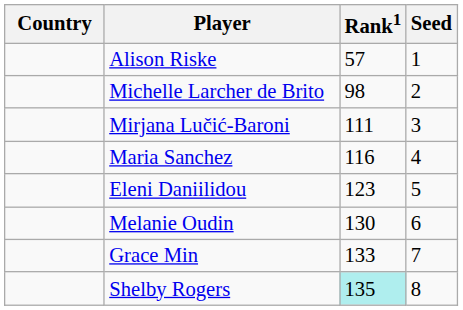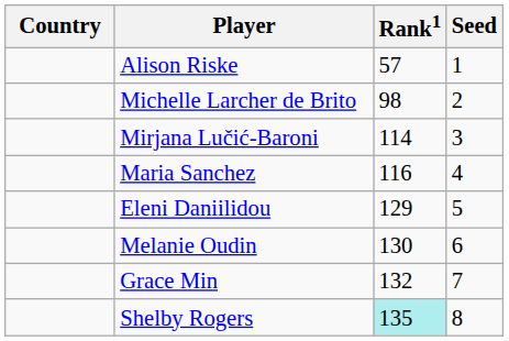 <table class="sortable wikitable">
 <tr>
 <th width="70">Country</th>
 <th width="175">Player</th>
 <th>Rank<sup>1</sup></th>
 <th>Seed</th>
 </tr>
 <tr>
 <td></td>
 <td><a href='#'>Alison Riske</a></td>
 <td>57</td>
 <td>1</td>
 </tr>
 <tr>
 <td></td>
 <td><a href='#'>Michelle Larcher de Brito</a></td>
 <td>98</td>
 <td>2</td>
 </tr>
 <tr>
 <td></td>
 <td><a href='#'>Mirjana Lučić-Baroni</a></td>
-<td>111</td>
+<td>114</td>
 <td>3</td>
 </tr>
 <tr>
 <td></td>
 <td><a href='#'>Maria Sanchez</a></td>
 <td>116</td>
 <td>4</td>
 </tr>
 <tr>
 <td></td>
 <td><a href='#'>Eleni Daniilidou</a></td>
-<td>123</td>
+<td>129</td>
 <td>5</td>
 </tr>
 <tr>
 <td></td>
 <td><a href='#'>Melanie Oudin</a></td>
 <td>130</td>
 <td>6</td>
 </tr>
 <tr>
 <td></td>
 <td><a href='#'>Grace Min</a></td>
-<td>133</td>
+<td>132</td>
 <td>7</td>
 </tr>
 <tr>
 <td></td>
 <td><a href='#'>Shelby Rogers</a></td>
 <td style="background: paleturquoise;">135</td>
 <td>8</td>
 </tr>
 </table>
